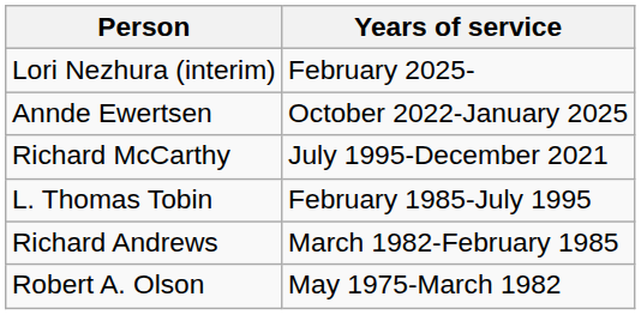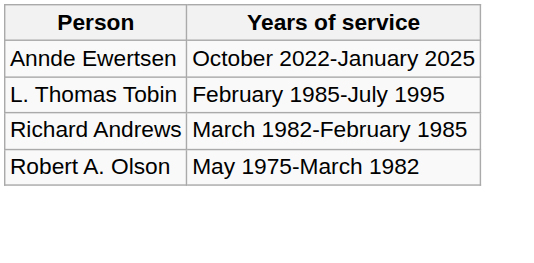 <table class="wikitable">
 <tr>
 <th>Person</th>
 <th>Years of service</th>
 </tr>
 <tr>
-<td>Lori Nezhura (interim)</td>
-<td>February 2025-</td>
-</tr>
-<tr>
 <td>Annde Ewertsen</td>
 <td>October 2022-January 2025</td>
-</tr>
-<tr>
-<td>Richard McCarthy</td>
-<td>July 1995-December 2021</td>
 </tr>
 <tr>
 <td>L. Thomas Tobin</td>
 <td>February 1985-July 1995</td>
 </tr>
 <tr>
 <td>Richard Andrews</td>
 <td>March 1982-February 1985</td>
 </tr>
 <tr>
 <td>Robert A. Olson</td>
 <td>May 1975-March 1982</td>
 </tr>
 </table>
